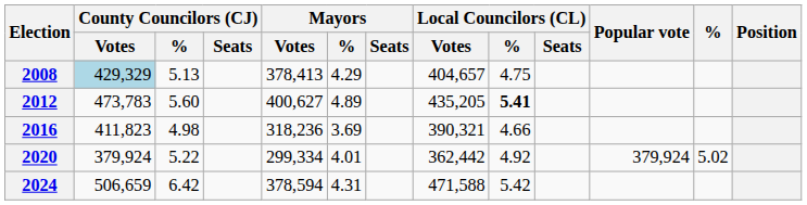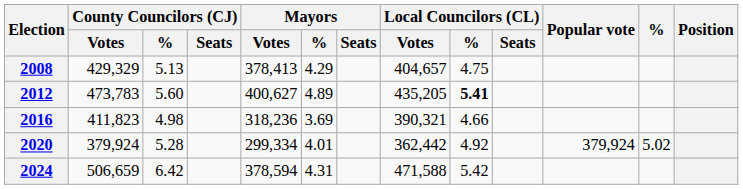 <table class="wikitable" style="text-align: right;">
 <tr>
 <th rowspan="2">Election</th>
 <th colspan="3">County Councilors (CJ)</th>
 <th colspan="3">Mayors</th>
 <th colspan="3">Local Councilors (CL)</th>
 <th rowspan="2">Popular vote</th>
 <th rowspan="2">%</th>
 <th rowspan="2">Position</th>
 </tr>
 <tr>
 <th>Votes</th>
 <th>%</th>
 <th>Seats</th>
 <th>Votes</th>
 <th>%</th>
 <th>Seats</th>
 <th>Votes</th>
 <th>%</th>
 <th>Seats</th>
 </tr>
 <tr>
 <th><a href='#'>2008</a></th>
-<td style="background: lightblue;">429,329</td>
+<td>429,329</td>
 <td>5.13</td>
 <td></td>
 <td>378,413</td>
 <td>4.29</td>
 <td></td>
 <td>404,657</td>
 <td>4.75</td>
 <td></td>
 <td></td>
 <td></td>
 <th style="text-align: center;"></th>
 </tr>
 <tr>
 <th><a href='#'>2012</a></th>
 <td>473,783</td>
 <td>5.60</td>
 <td></td>
 <td>400,627</td>
 <td>4.89</td>
 <td></td>
 <td>435,205</td>
 <td><strong>5.41</strong></td>
 <td></td>
 <td></td>
 <td></td>
 <th style="text-align: center;"></th>
 </tr>
 <tr>
 <th><a href='#'>2016</a></th>
 <td>411,823</td>
 <td>4.98</td>
 <td></td>
 <td>318,236</td>
 <td>3.69</td>
 <td></td>
 <td>390,321</td>
 <td>4.66</td>
 <td></td>
 <td></td>
 <td></td>
 <th style="text-align: center;"></th>
 </tr>
 <tr>
 <th><a href='#'>2020</a></th>
 <td>379,924</td>
-<td>5.22</td>
+<td>5.28</td>
 <td></td>
 <td>299,334</td>
 <td>4.01</td>
 <td></td>
 <td>362,442</td>
 <td>4.92</td>
 <td></td>
 <td>379,924</td>
 <td>5.02</td>
 <th style="text-align: center;"></th>
 </tr>
 <tr>
 <th><a href='#'>2024</a></th>
 <td>506,659</td>
 <td>6.42</td>
 <td></td>
 <td>378,594</td>
 <td>4.31</td>
 <td></td>
 <td>471,588</td>
 <td>5.42</td>
 <td></td>
 <td></td>
 <td></td>
 <th></th>
 </tr>
 </table>
